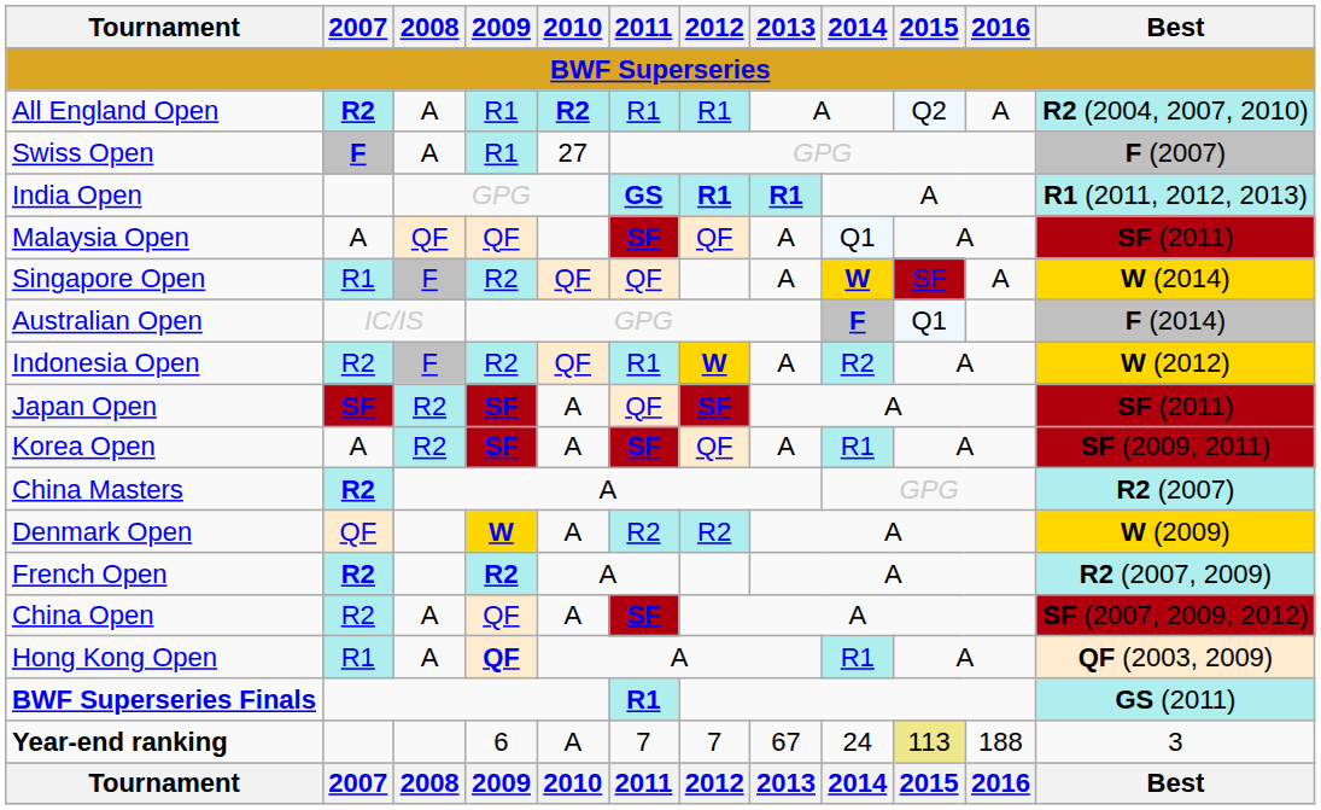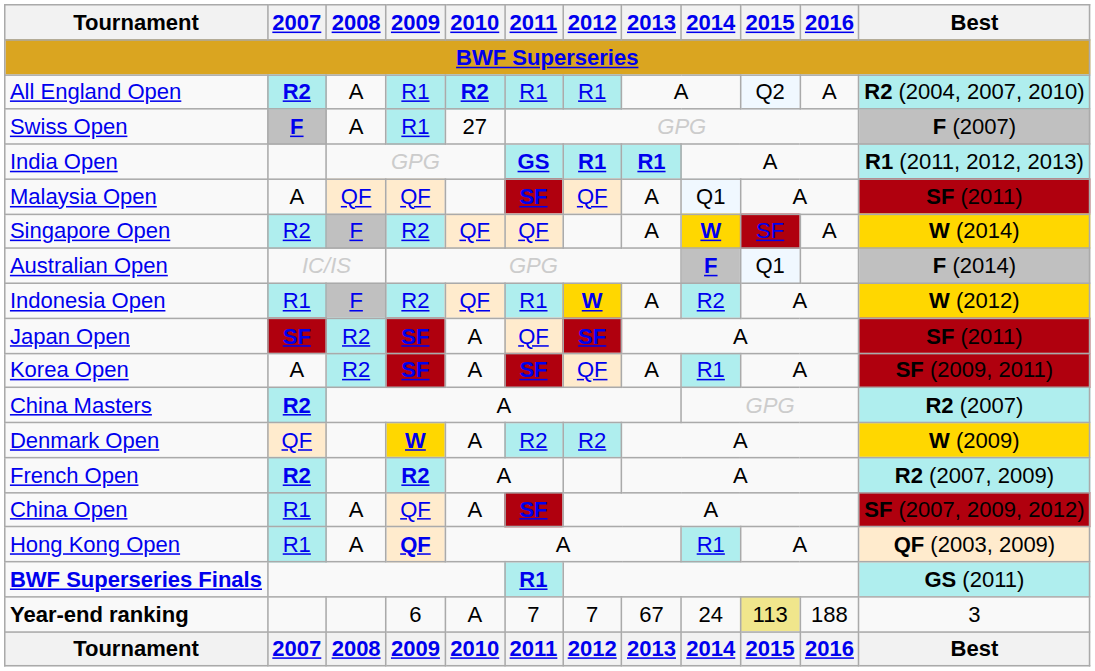 <table class="wikitable" style="font-size: 90%; text-align:center">
 <tr>
 <th>Tournament</th>
 <th><a href='#'>2007</a></th>
 <th><a href='#'>2008</a></th>
 <th><a href='#'>2009</a></th>
 <th><a href='#'>2010</a></th>
 <th><a href='#'>2011</a></th>
 <th><a href='#'>2012</a></th>
 <th><a href='#'>2013</a></th>
 <th><a href='#'>2014</a></th>
 <th><a href='#'>2015</a></th>
 <th><a href='#'>2016</a></th>
 <th>Best</th>
 </tr>
 <tr bgcolor=DAA520>
 <td colspan="12" align=center><strong><a href='#'>BWF Superseries</a></strong></td>
 </tr>
 <tr>
 <td align=left><a href='#'>All England Open</a></td>
 <td bgcolor=AFEEEE><a href='#'><strong>R2</strong></a></td>
 <td>A</td>
 <td bgcolor=AFEEEE><a href='#'>R1</a></td>
 <td bgcolor=AFEEEE><a href='#'><strong>R2</strong></a></td>
 <td bgcolor=AFEEEE><a href='#'>R1</a></td>
 <td bgcolor=AFEEEE><a href='#'>R1</a></td>
 <td colspan="2">A</td>
 <td bgcolor=F0F8FF>Q2</td>
 <td>A</td>
 <td bgcolor=AFEEEE><strong>R2</strong> (2004, 2007, 2010)</td>
 </tr>
 <tr>
 <td align=left><a href='#'>Swiss Open</a></td>
 <td bgcolor=Silver><a href='#'><strong>F</strong></a></td>
 <td>A</td>
 <td bgcolor=AFEEEE><a href='#'>R1</a></td>
 <td align=center>27</td>
 <td colspan="6" style=color:#ccc><em>GPG</em></td>
 <td bgcolor=Silver><strong>F</strong> (2007)</td>
 </tr>
 <tr>
 <td align=left><a href='#'>India Open</a></td>
 <td></td>
 <td colspan="3" style=color:#ccc><em>GPG</em></td>
 <td bgcolor=AFEEEE><a href='#'><strong>GS</strong></a></td>
 <td bgcolor=AFEEEE><a href='#'><strong>R1</strong></a></td>
 <td bgcolor=AFEEEE><a href='#'><strong>R1</strong></a></td>
 <td colspan="3">A</td>
 <td bgcolor=AFEEEE><strong>R1</strong> (2011, 2012, 2013)</td>
 </tr>
 <tr>
 <td align=left><a href='#'>Malaysia Open</a></td>
 <td>A</td>
 <td bgcolor=FFEBCD><a href='#'>QF</a></td>
 <td bgcolor=FFEBCD><a href='#'>QF</a></td>
 <td></td>
 <td bgcolor=Bronze><a href='#'><strong>SF</strong></a></td>
 <td bgcolor=FFEBCD><a href='#'>QF</a></td>
 <td>A</td>
 <td bgcolor=F0F8FF>Q1</td>
 <td colspan="2">A</td>
 <td bgcolor=Bronze><strong>SF</strong> (2011)</td>
 </tr>
 <tr>
 <td align=left><a href='#'>Singapore Open</a></td>
-<td bgcolor=AFEEEE><a href='#'>R1</a></td>
+<td bgcolor=AFEEEE><a href='#'>R2</a></td>
 <td bgcolor=Silver><a href='#'>F</a></td>
 <td bgcolor=AFEEEE><a href='#'>R2</a></td>
 <td bgcolor=FFEBCD><a href='#'>QF</a></td>
 <td bgcolor=FFEBCD><a href='#'>QF</a></td>
 <td></td>
 <td>A</td>
 <td bgcolor=Gold><a href='#'><strong>W</strong></a></td>
 <td bgcolor=Bronze><a href='#'>SF</a></td>
 <td>A</td>
 <td bgcolor=Gold><strong>W</strong> (2014)</td>
 </tr>
 <tr>
 <td align=left><a href='#'>Australian Open</a></td>
 <td colspan="2" style=color:#ccc><em>IC/IS</em></td>
 <td colspan="5" style=color:#ccc><em>GPG</em></td>
 <td bgcolor=Silver><a href='#'><strong>F</strong></a></td>
 <td bgcolor=F0F8FF>Q1</td>
 <td></td>
 <td bgcolor=Silver><strong>F</strong> (2014)</td>
 </tr>
 <tr>
 <td align=left><a href='#'>Indonesia Open</a></td>
-<td bgcolor=AFEEEE><a href='#'>R2</a></td>
+<td bgcolor=AFEEEE><a href='#'>R1</a></td>
 <td bgcolor=Silver><a href='#'>F</a></td>
 <td bgcolor=AFEEEE><a href='#'>R2</a></td>
 <td bgcolor=FFEBCD><a href='#'>QF</a></td>
 <td bgcolor=AFEEEE><a href='#'>R1</a></td>
 <td bgcolor=Gold><a href='#'><strong>W</strong></a></td>
 <td>A</td>
 <td bgcolor=AFEEEE><a href='#'>R2</a></td>
 <td colspan="2">A</td>
 <td bgcolor=Gold><strong>W</strong> (2012)</td>
 </tr>
 <tr>
 <td align=left><a href='#'>Japan Open</a></td>
 <td bgcolor=Bronze><a href='#'><strong>SF</strong></a></td>
 <td bgcolor=AFEEEE><a href='#'>R2</a></td>
 <td bgcolor=Bronze><a href='#'><strong>SF</strong></a></td>
 <td>A</td>
 <td bgcolor=FFEBCD><a href='#'>QF</a></td>
 <td bgcolor=Bronze><a href='#'><strong>SF</strong></a></td>
 <td colspan="4">A</td>
 <td bgcolor=Bronze><strong>SF</strong> (2011)</td>
 </tr>
 <tr>
 <td align=left><a href='#'>Korea Open</a></td>
 <td>A</td>
 <td bgcolor=AFEEEE><a href='#'>R2</a></td>
 <td bgcolor=Bronze><a href='#'><strong>SF</strong></a></td>
 <td>A</td>
 <td bgcolor=Bronze><a href='#'><strong>SF</strong></a></td>
 <td bgcolor=FFEBCD><a href='#'>QF</a></td>
 <td>A</td>
 <td bgcolor=AFEEEE><a href='#'>R1</a></td>
 <td colspan="2">A</td>
 <td bgcolor=Bronze><strong>SF</strong> (2009, 2011)</td>
 </tr>
 <tr>
 <td align=left><a href='#'>China Masters</a></td>
 <td bgcolor=AFEEEE><a href='#'><strong>R2</strong></a></td>
 <td colspan="6">A</td>
 <td colspan="3" style=color:#ccc><em>GPG</em></td>
 <td bgcolor=AFEEEE><strong>R2</strong> (2007)</td>
 </tr>
 <tr>
 <td align=left><a href='#'>Denmark Open</a></td>
 <td bgcolor=FFEBCD><a href='#'>QF</a></td>
 <td></td>
 <td bgcolor=Gold><a href='#'><strong>W</strong></a></td>
 <td>A</td>
 <td bgcolor=AFEEEE><a href='#'>R2</a></td>
 <td bgcolor=AFEEEE><a href='#'>R2</a></td>
 <td colspan="4">A</td>
 <td bgcolor=Gold><strong>W</strong> (2009)</td>
 </tr>
 <tr>
 <td align=left><a href='#'>French Open</a></td>
 <td bgcolor=AFEEEE><a href='#'><strong>R2</strong></a></td>
 <td></td>
 <td bgcolor=AFEEEE><a href='#'><strong>R2</strong></a></td>
 <td colspan="2">A</td>
 <td></td>
 <td colspan="4">A</td>
 <td bgcolor=AFEEEE><strong>R2</strong> (2007, 2009)</td>
 </tr>
 <tr>
 <td align=left><a href='#'>China Open</a></td>
-<td bgcolor=AFEEEE><a href='#'>R2</a></td>
+<td bgcolor=AFEEEE><a href='#'>R1</a></td>
 <td>A</td>
 <td bgcolor=FFEBCD><a href='#'>QF</a></td>
 <td>A</td>
 <td bgcolor=Bronze><a href='#'><strong>SF</strong></a></td>
 <td colspan="5">A</td>
 <td bgcolor=Bronze><strong>SF</strong> (2007, 2009, 2012)</td>
 </tr>
 <tr>
 <td align=left><a href='#'>Hong Kong Open</a></td>
 <td bgcolor=AFEEEE><a href='#'>R1</a></td>
 <td>A</td>
 <td bgcolor=FFEBCD><a href='#'><strong>QF</strong></a></td>
 <td colspan="4">A</td>
 <td bgcolor=AFEEEE><a href='#'>R1</a></td>
 <td colspan="2">A</td>
 <td bgcolor=FFEBCD><strong>QF</strong> (2003, 2009)</td>
 </tr>
 <tr>
 <td align=left><strong><a href='#'>BWF Superseries Finals</a></strong></td>
 <td colspan="4"></td>
 <td bgcolor=AFEEEE><a href='#'><strong>R1</strong></a></td>
 <td colspan="5"></td>
 <td bgcolor=AFEEEE><strong>GS</strong> (2011)</td>
 </tr>
 <tr>
 <td align=left><strong>Year-end ranking</strong></td>
 <td align=center></td>
 <td align=center></td>
 <td align=center>6</td>
 <td>A</td>
 <td align=center>7</td>
 <td align=center>7</td>
 <td align=center>67</td>
 <td align=center>24</td>
 <td align=center style="background: khaki;">113</td>
 <td align=center>188</td>
 <td align=center>3</td>
 </tr>
 <tr>
 <th>Tournament</th>
 <th><a href='#'>2007</a></th>
 <th><a href='#'>2008</a></th>
 <th><a href='#'>2009</a></th>
 <th><a href='#'>2010</a></th>
 <th><a href='#'>2011</a></th>
 <th><a href='#'>2012</a></th>
 <th><a href='#'>2013</a></th>
 <th><a href='#'>2014</a></th>
 <th><a href='#'>2015</a></th>
 <th><a href='#'>2016</a></th>
 <th>Best</th>
 </tr>
 </table>
